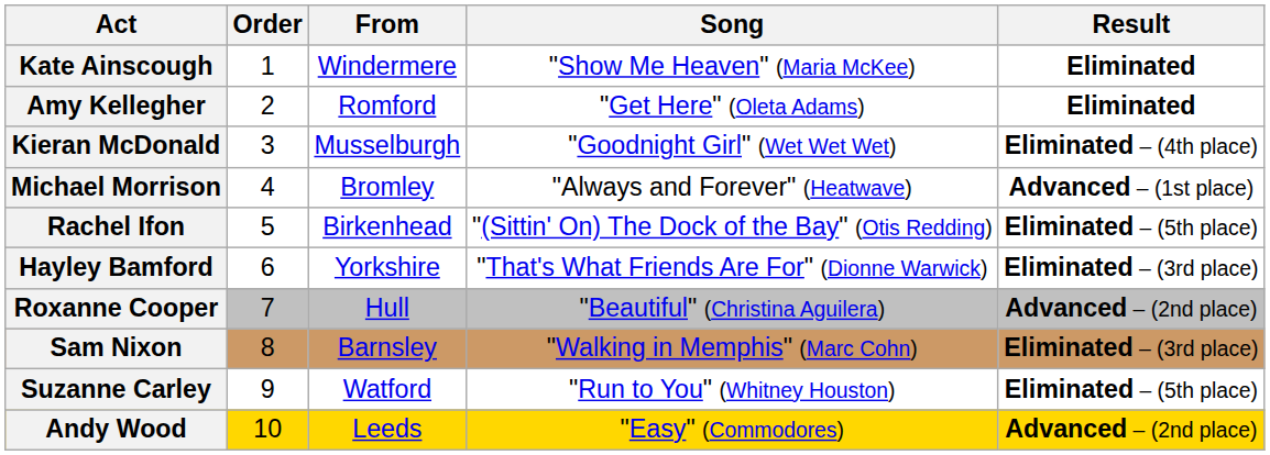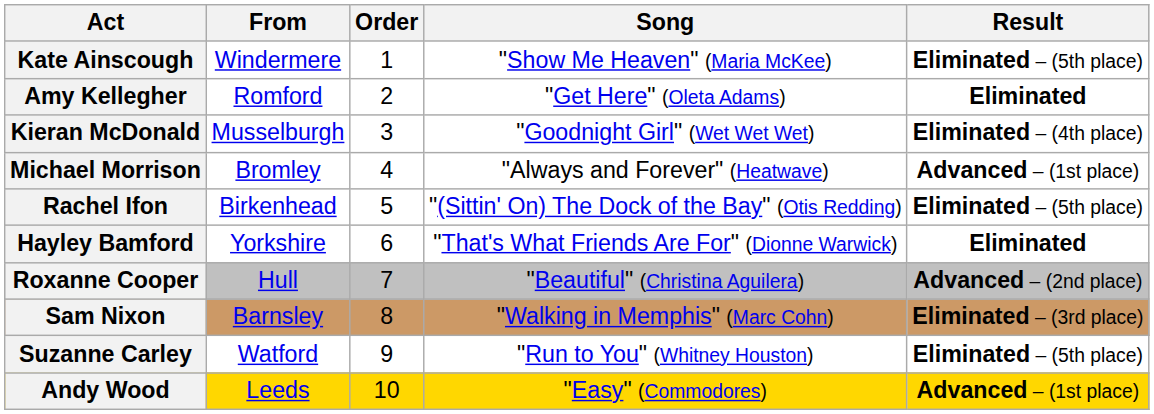 <table class="wikitable plainrowheaders" style="text-align:center;">
 <tr>
 <th scope="col">Act</th>
+<th scope="col">From</th>
 <th scope="col">Order</th>
-<th scope="col">From</th>
 <th scope="col">Song</th>
 <th scope="col">Result</th>
 </tr>
 <tr style="background:white;">
 <th scope="row">Kate Ainscough</th>
+<td><a href='#'>Windermere</a></td>
 <td>1</td>
-<td><a href='#'>Windermere</a></td>
 <td>"<a href='#'>Show Me Heaven</a>"  <small>(<a href='#'>Maria McKee</a>)</small></td>
-<td><strong>Eliminated</strong></td>
+<td><strong>Eliminated</strong><small> – (5th place)</small></td>
 </tr>
 <tr style="background:white;">
 <th scope="row">Amy Kellegher</th>
+<td><a href='#'>Romford</a></td>
 <td>2</td>
-<td><a href='#'>Romford</a></td>
 <td>"<a href='#'>Get Here</a>"  <small>(<a href='#'>Oleta Adams</a>)</small></td>
 <td><strong>Eliminated</strong></td>
 </tr>
 <tr style="background:white;">
 <th scope="row">Kieran McDonald</th>
+<td><a href='#'>Musselburgh</a></td>
 <td>3</td>
-<td><a href='#'>Musselburgh</a></td>
 <td>"<a href='#'>Goodnight Girl</a>"  <small>(<a href='#'>Wet Wet Wet</a>)</small></td>
 <td><strong>Eliminated</strong><small> – (4th place)</small></td>
 </tr>
 <tr style="background:white;">
 <th scope="row">Michael Morrison</th>
+<td><a href='#'>Bromley</a></td>
 <td>4</td>
-<td><a href='#'>Bromley</a></td>
 <td>"Always and Forever"  <small>(<a href='#'>Heatwave</a>)</small></td>
 <td><strong>Advanced</strong><small> – (1st place)</small></td>
 </tr>
 <tr style="background:white;">
 <th scope="row">Rachel Ifon</th>
+<td><a href='#'>Birkenhead</a></td>
 <td>5</td>
-<td><a href='#'>Birkenhead</a></td>
 <td>"<a href='#'>(Sittin' On) The Dock of the Bay</a>"  <small>(<a href='#'>Otis Redding</a>)</small></td>
 <td><strong>Eliminated</strong><small> – (5th place)</small></td>
 </tr>
 <tr style="background:white;">
 <th scope="row">Hayley Bamford</th>
+<td><a href='#'>Yorkshire</a></td>
 <td>6</td>
-<td><a href='#'>Yorkshire</a></td>
 <td>"<a href='#'>That's What Friends Are For</a>" <small>(<a href='#'>Dionne Warwick</a>)</small></td>
-<td><strong>Eliminated</strong><small> – (3rd place)</small></td>
+<td><strong>Eliminated</strong></td>
 </tr>
 <tr style="background:silver;">
 <th scope="row">Roxanne Cooper</th>
+<td><a href='#'>Hull</a></td>
 <td>7</td>
-<td><a href='#'>Hull</a></td>
 <td>"<a href='#'>Beautiful</a>"  <small>(<a href='#'>Christina Aguilera</a>)</small></td>
 <td><strong>Advanced</strong><small> – (2nd place)</small></td>
 </tr>
 <tr style="background:#c96;">
 <th scope="row">Sam Nixon</th>
+<td><a href='#'>Barnsley</a></td>
 <td>8</td>
-<td><a href='#'>Barnsley</a></td>
 <td>"<a href='#'>Walking in Memphis</a>"  <small>(<a href='#'>Marc Cohn</a>)</small></td>
 <td><strong>Eliminated</strong><small> – (3rd place)</small></td>
 </tr>
 <tr style="background:white;">
 <th scope="row">Suzanne Carley</th>
+<td><a href='#'>Watford</a></td>
 <td>9</td>
-<td><a href='#'>Watford</a></td>
 <td>"<a href='#'>Run to You</a>"  <small>(<a href='#'>Whitney Houston</a>)</small></td>
 <td><strong>Eliminated</strong><small> – (5th place)</small></td>
 </tr>
 <tr style="background:gold;">
 <th scope="row">Andy Wood</th>
+<td><a href='#'>Leeds</a></td>
 <td>10</td>
-<td><a href='#'>Leeds</a></td>
 <td>"<a href='#'>Easy</a>"  <small>(<a href='#'>Commodores</a>)</small></td>
-<td><strong>Advanced</strong><small> – (2nd place)</small></td>
+<td><strong>Advanced</strong><small> – (1st place)</small></td>
 </tr>
 </table>
